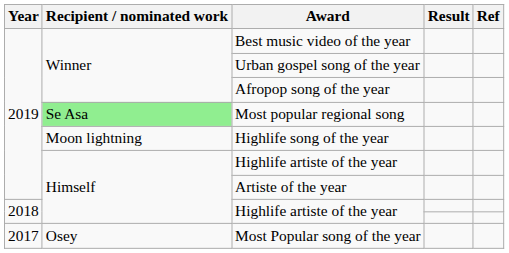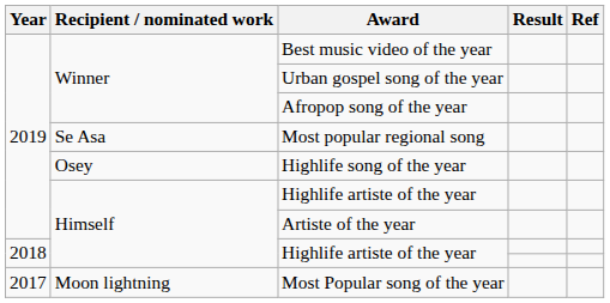 <table class="wikitable">
 <tr>
 <th>Year</th>
 <th>Recipient / nominated work</th>
 <th>Award</th>
 <th>Result</th>
 <th>Ref</th>
 </tr>
 <tr>
 <td rowspan="7">2019</td>
 <td rowspan="3">Winner</td>
 <td>Best music video of the year</td>
 <td></td>
 <td></td>
 </tr>
 <tr>
 <td>Urban gospel song of the year</td>
 <td></td>
 <td></td>
 </tr>
 <tr>
 <td>Afropop song of the year</td>
 <td></td>
 <td></td>
 </tr>
 <tr>
-<td style="background: lightgreen;">Se Asa</td>
+<td>Se Asa</td>
 <td>Most popular regional song</td>
 <td></td>
 <td></td>
 </tr>
 <tr>
-<td>Moon lightning</td>
+<td>Osey</td>
 <td>Highlife song of the year</td>
 <td></td>
 <td></td>
 </tr>
 <tr>
 <td rowspan="4">Himself</td>
 <td>Highlife artiste of the year</td>
 <td></td>
 <td></td>
 </tr>
 <tr>
 <td>Artiste of the year</td>
 <td></td>
 <td></td>
 </tr>
 <tr>
 <td rowspan="2">2018</td>
 <td rowspan="2">Highlife artiste of the year</td>
 <td></td>
 <td></td>
 </tr>
 <tr>
 <td></td>
 <td></td>
 </tr>
 <tr>
 <td>2017</td>
-<td>Osey</td>
+<td>Moon lightning</td>
 <td>Most Popular song of the year</td>
 <td></td>
 <td></td>
 </tr>
 </table>
